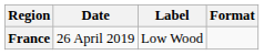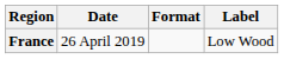 <table class="wikitable plainrowheaders">
 <tr>
 <th scope="col">Region</th>
 <th scope="col">Date</th>
+<th scope="col">Format</th>
 <th scope="col">Label</th>
-<th scope="col">Format</th>
 </tr>
 <tr>
 <th scope="row">France</th>
 <td>26 April 2019</td>
+<td></td>
 <td>Low Wood</td>
-<td></td>
 </tr>
 </table>
